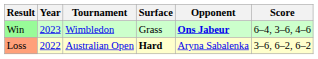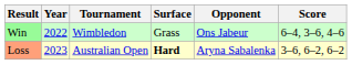 <table class="sortable wikitable">
 <tr>
 <th>Result</th>
 <th>Year</th>
 <th>Tournament</th>
 <th>Surface</th>
 <th>Opponent</th>
 <th class=unsortable>Score</th>
 </tr>
 <tr style=background:#cfc>
 <td bgcolor=#98fb98>Win</td>
-<td><a href='#'>2023</a></td>
+<td><a href='#'>2022</a></td>
 <td><a href='#'>Wimbledon</a></td>
 <td>Grass</td>
-<td><strong> <a href='#'>Ons Jabeur</a></strong></td>
+<td> <a href='#'>Ons Jabeur</a></td>
 <td>6–4, 3–6, 4–6</td>
 </tr>
 <tr style=background:#ffc>
 <td bgcolor=#ffa07a>Loss</td>
-<td><a href='#'>2022</a></td>
+<td><a href='#'>2023</a></td>
 <td><a href='#'>Australian Open</a></td>
 <td><strong>Hard</strong></td>
 <td> <a href='#'>Aryna Sabalenka</a></td>
 <td>3–6, 6–2, 6–2</td>
 </tr>
 </table>
